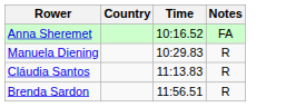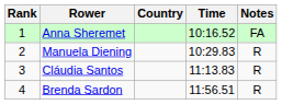 <table class="wikitable" style="text-align:center">
 <tr>
+<th>Rank</th>
 <th>Rower</th>
 <th>Country</th>
 <th>Time</th>
 <th>Notes</th>
 </tr>
 <tr bgcolor=ccffcc>
+<td>1</td>
 <td align="left"><a href='#'>Anna Sheremet</a></td>
 <td align="left"></td>
 <td>10:16.52</td>
 <td>FA</td>
 </tr>
 <tr>
+<td>2</td>
 <td align="left"><a href='#'>Manuela Diening</a></td>
 <td align="left"></td>
 <td>10:29.83</td>
 <td>R</td>
 </tr>
 <tr>
+<td>3</td>
 <td align="left"><a href='#'>Cláudia Santos</a></td>
 <td align="left"></td>
 <td>11:13.83</td>
 <td>R</td>
 </tr>
 <tr>
+<td>4</td>
 <td align="left"><a href='#'>Brenda Sardon</a></td>
 <td align="left"></td>
 <td>11:56.51</td>
 <td>R</td>
 </tr>
 </table>
